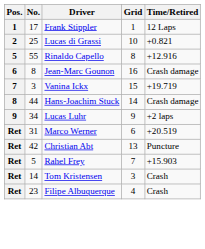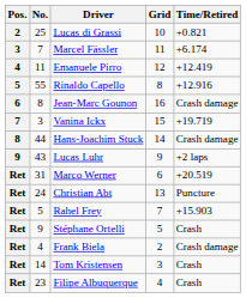 <table class="wikitable" border="1" style="font-size: 80%;">
 <tr>
 <th>Pos.</th>
 <th>No.</th>
 <th>Driver</th>
 <th>Grid</th>
 <th>Time/Retired</th>
 </tr>
 <tr>
-<th>1</th>
-<td align=center>17</td>
-<td> <a href='#'>Frank Stippler</a></td>
-<td align=center>1</td>
-<td>12 Laps</td>
-</tr>
-<tr>
 <th>2</th>
 <td align=center>25</td>
 <td> <a href='#'>Lucas di Grassi</a></td>
 <td align=center>10</td>
 <td>+0.821</td>
+</tr>
+<tr>
+<th>3</th>
+<td align=center>7</td>
+<td> <a href='#'>Marcel Fässler</a></td>
+<td align=center>11</td>
+<td>+6.174</td>
+</tr>
+<tr>
+<th>4</th>
+<td align=center>11</td>
+<td> <a href='#'>Emanuele Pirro</a></td>
+<td align=center>12</td>
+<td>+12.419</td>
 </tr>
 <tr>
 <th>5</th>
 <td align=center>55</td>
 <td> <a href='#'>Rinaldo Capello</a></td>
 <td align=center>8</td>
 <td>+12.916</td>
 </tr>
 <tr>
 <th>6</th>
 <td align=center>8</td>
 <td> <a href='#'>Jean-Marc Gounon</a></td>
 <td align=center>16</td>
 <td>Crash damage</td>
 </tr>
 <tr>
 <th>7</th>
 <td align=center>3</td>
 <td> <a href='#'>Vanina Ickx</a></td>
 <td align=center>15</td>
 <td>+19.719</td>
 </tr>
 <tr>
 <th>8</th>
 <td align=center>44</td>
 <td> <a href='#'>Hans-Joachim Stuck</a></td>
 <td align=center>14</td>
 <td>Crash damage</td>
 </tr>
 <tr>
 <th>9</th>
-<td align=center>34</td>
+<td align=center>43</td>
 <td> <a href='#'>Lucas Luhr</a></td>
 <td align=center>9</td>
 <td>+2 laps</td>
 </tr>
 <tr>
 <th>Ret</th>
 <td align=center>31</td>
 <td> <a href='#'>Marco Werner</a></td>
 <td align=center>6</td>
 <td>+20.519</td>
 </tr>
 <tr>
 <th>Ret</th>
-<td align=center>42</td>
+<td align=center>24</td>
 <td> <a href='#'>Christian Abt</a></td>
 <td align=center>13</td>
 <td>Puncture</td>
 </tr>
 <tr>
 <th>Ret</th>
 <td align=center>5</td>
 <td> <a href='#'>Rahel Frey</a></td>
 <td align=center>7</td>
 <td>+15.903</td>
+</tr>
+<tr>
+<th>Ret</th>
+<td align=center>9</td>
+<td> <a href='#'>Stéphane Ortelli</a></td>
+<td align=center>5</td>
+<td>Crash</td>
+</tr>
+<tr>
+<th>Ret</th>
+<td align=center>4</td>
+<td> <a href='#'>Frank Biela</a></td>
+<td align=center>2</td>
+<td>Crash damage</td>
 </tr>
 <tr>
 <th>Ret</th>
 <td align=center>14</td>
 <td> <a href='#'>Tom Kristensen</a></td>
 <td align=center>3</td>
 <td>Crash</td>
 </tr>
 <tr>
 <th>Ret</th>
 <td align=center>23</td>
 <td> <a href='#'>Filipe Albuquerque</a></td>
 <td align=center>4</td>
 <td>Crash</td>
 </tr>
 </table>
